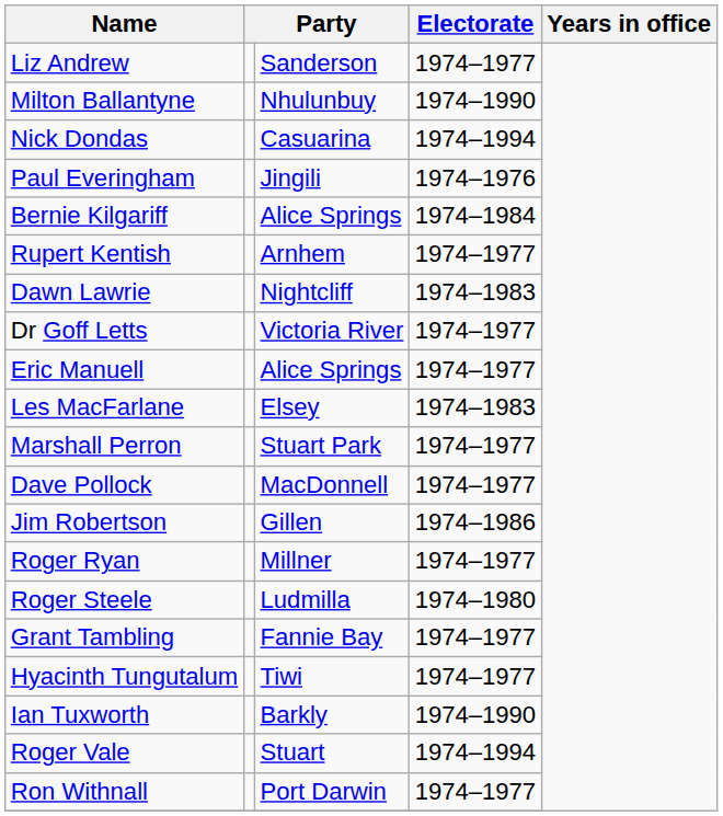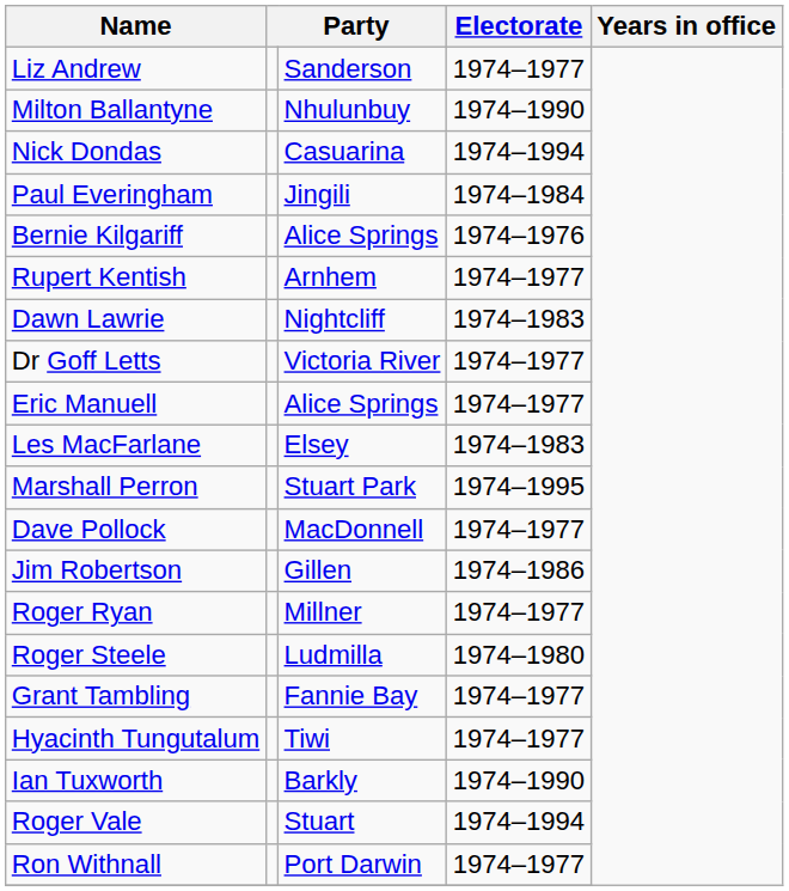 <table class="wikitable sortable">
 <tr>
 <th>Name</th>
 <th colspan=2>Party</th>
 <th><a href='#'>Electorate</a></th>
 <th>Years in office</th>
 </tr>
 <tr>
 <td><a href='#'>Liz Andrew</a></td>
 <td></td>
 <td><a href='#'>Sanderson</a></td>
 <td>1974–1977</td>
 </tr>
 <tr>
 <td><a href='#'>Milton Ballantyne</a></td>
 <td></td>
 <td><a href='#'>Nhulunbuy</a></td>
 <td>1974–1990</td>
 </tr>
 <tr>
 <td><a href='#'>Nick Dondas</a></td>
 <td></td>
 <td><a href='#'>Casuarina</a></td>
 <td>1974–1994</td>
 </tr>
 <tr>
 <td><a href='#'>Paul Everingham</a></td>
 <td></td>
 <td><a href='#'>Jingili</a></td>
-<td>1974–1976</td>
+<td>1974–1984</td>
 </tr>
 <tr>
 <td><a href='#'>Bernie Kilgariff</a> </td>
 <td></td>
 <td><a href='#'>Alice Springs</a></td>
-<td>1974–1984</td>
+<td>1974–1976</td>
 </tr>
 <tr>
 <td><a href='#'>Rupert Kentish</a></td>
 <td></td>
 <td><a href='#'>Arnhem</a></td>
 <td>1974–1977</td>
 </tr>
 <tr>
 <td><a href='#'>Dawn Lawrie</a></td>
 <td></td>
 <td><a href='#'>Nightcliff</a></td>
 <td>1974–1983</td>
 </tr>
 <tr>
 <td>Dr <a href='#'>Goff Letts</a></td>
 <td></td>
 <td><a href='#'>Victoria River</a></td>
 <td>1974–1977</td>
 </tr>
 <tr>
 <td><a href='#'>Eric Manuell</a> </td>
 <td></td>
 <td><a href='#'>Alice Springs</a></td>
 <td>1974–1977</td>
 </tr>
 <tr>
 <td><a href='#'>Les MacFarlane</a></td>
 <td></td>
 <td><a href='#'>Elsey</a></td>
 <td>1974–1983</td>
 </tr>
 <tr>
 <td><a href='#'>Marshall Perron</a></td>
 <td></td>
 <td><a href='#'>Stuart Park</a></td>
-<td>1974–1977</td>
+<td>1974–1995</td>
 </tr>
 <tr>
 <td><a href='#'>Dave Pollock</a></td>
 <td></td>
 <td><a href='#'>MacDonnell</a></td>
 <td>1974–1977</td>
 </tr>
 <tr>
 <td><a href='#'>Jim Robertson</a></td>
 <td></td>
 <td><a href='#'>Gillen</a></td>
 <td>1974–1986</td>
 </tr>
 <tr>
 <td><a href='#'>Roger Ryan</a></td>
 <td></td>
 <td><a href='#'>Millner</a></td>
 <td>1974–1977</td>
 </tr>
 <tr>
 <td><a href='#'>Roger Steele</a></td>
 <td></td>
 <td><a href='#'>Ludmilla</a></td>
 <td>1974–1980</td>
 </tr>
 <tr>
 <td><a href='#'>Grant Tambling</a></td>
 <td></td>
 <td><a href='#'>Fannie Bay</a></td>
 <td>1974–1977</td>
 </tr>
 <tr>
 <td><a href='#'>Hyacinth Tungutalum</a></td>
 <td></td>
 <td><a href='#'>Tiwi</a></td>
 <td>1974–1977</td>
 </tr>
 <tr>
 <td><a href='#'>Ian Tuxworth</a></td>
 <td></td>
 <td><a href='#'>Barkly</a></td>
 <td>1974–1990</td>
 </tr>
 <tr>
 <td><a href='#'>Roger Vale</a></td>
 <td></td>
 <td><a href='#'>Stuart</a></td>
 <td>1974–1994</td>
 </tr>
 <tr>
 <td><a href='#'>Ron Withnall</a></td>
 <td></td>
 <td><a href='#'>Port Darwin</a></td>
 <td>1974–1977</td>
 </tr>
 <tr>
 </tr>
 </table>
